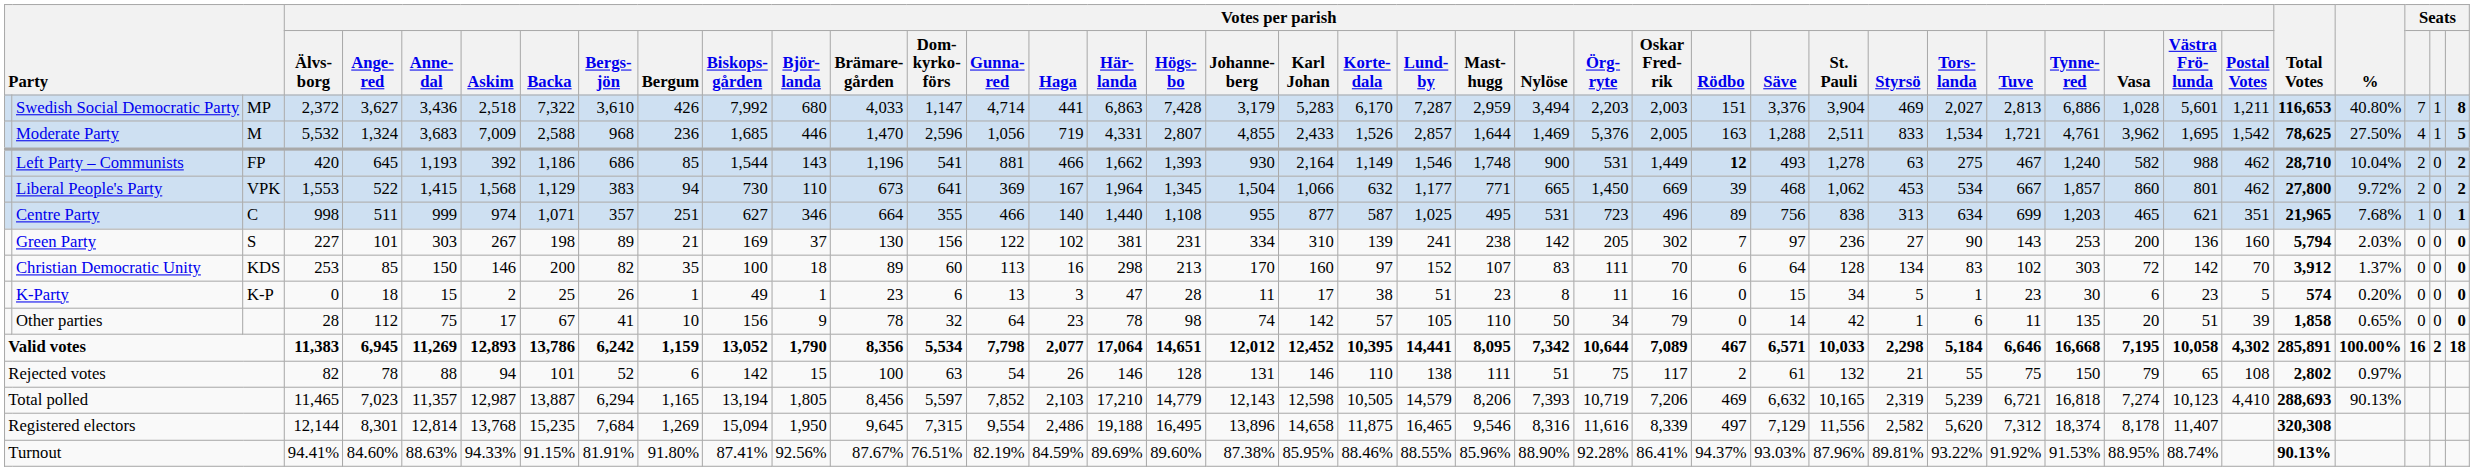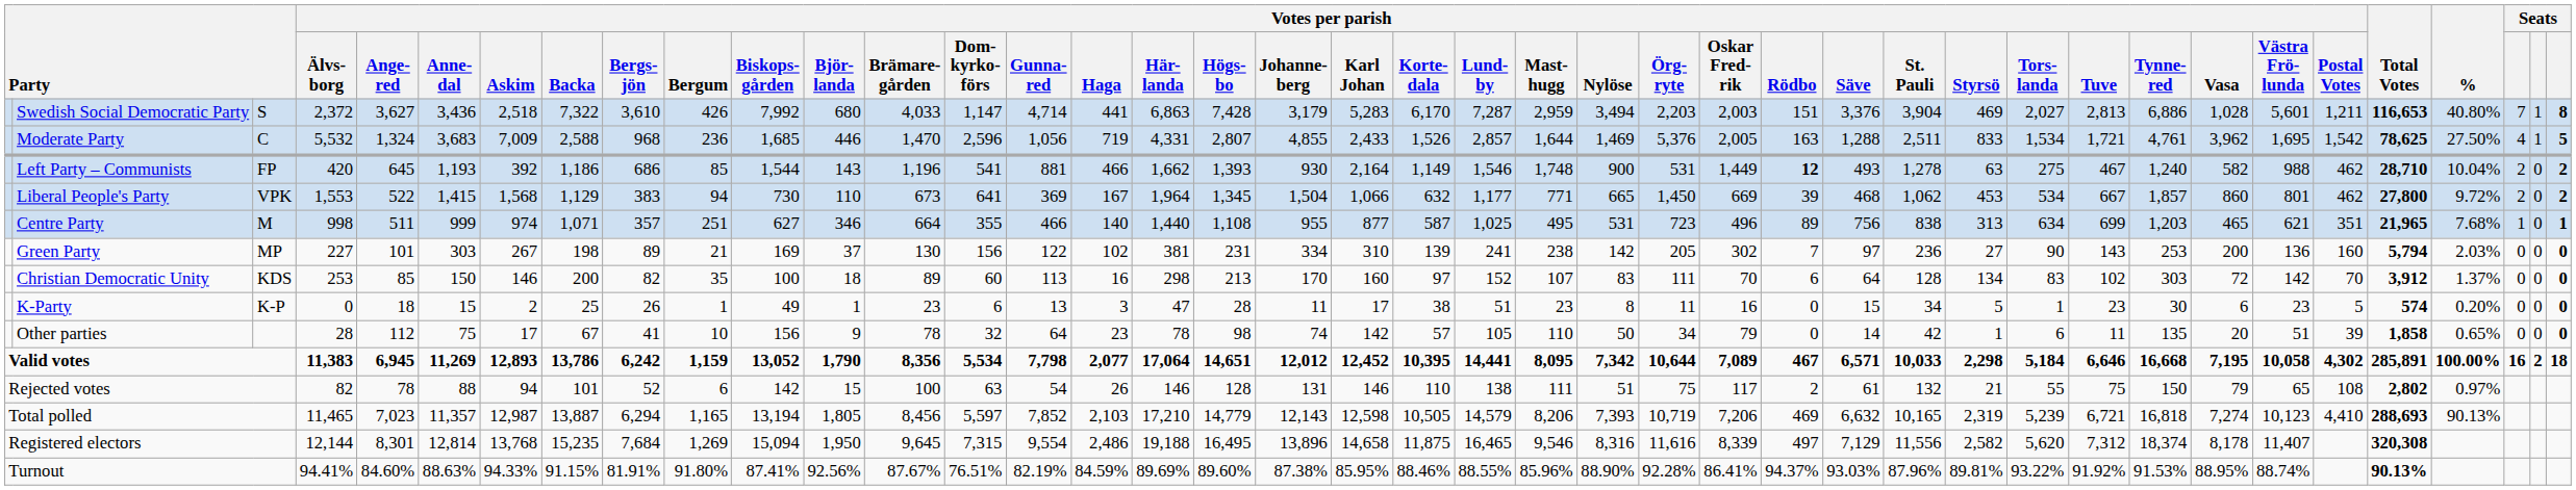 <table class="wikitable" border="1" style="text-align:right;">
 <tr>
 <th style="text-align:left;" valign=bottom rowspan=2 colspan=3>Party</th>
 <th colspan=33>Votes per parish</th>
 <th align=center valign=bottom rowspan=2 width="50">Total Votes</th>
 <th align=center valign=bottom rowspan=2 width="50">%</th>
 <th colspan=3>Seats</th>
 </tr>
 <tr>
 <th align=center valign=bottom width="50">Älvs- borg</th>
 <th align=center valign=bottom width="50"><a href='#'>Ange- red</a></th>
 <th align=center valign=bottom width="50"><a href='#'>Anne- dal</a></th>
 <th align=center valign=bottom width="50"><a href='#'>Askim</a></th>
 <th align=center valign=bottom width="50"><a href='#'>Backa</a></th>
 <th align=center valign=bottom width="50"><a href='#'>Bergs- jön</a></th>
 <th align=center valign=bottom width="50">Bergum</th>
 <th align=center valign=bottom width="50"><a href='#'>Biskops- gården</a></th>
 <th align=center valign=bottom width="50"><a href='#'>Björ- landa</a></th>
 <th align=center valign=bottom width="50">Brämare- gården</th>
 <th align=center valign=bottom width="50">Dom- kyrko- förs</th>
 <th align=center valign=bottom width="50"><a href='#'>Gunna- red</a></th>
 <th align=center valign=bottom width="50"><a href='#'>Haga</a></th>
 <th align=center valign=bottom width="50"><a href='#'>Här- landa</a></th>
 <th align=center valign=bottom width="50"><a href='#'>Högs- bo</a></th>
 <th align=center valign=bottom width="50">Johanne- berg</th>
 <th align=center valign=bottom width="50">Karl Johan</th>
 <th align=center valign=bottom width="50"><a href='#'>Korte- dala</a></th>
 <th align=center valign=bottom width="50"><a href='#'>Lund- by</a></th>
 <th align=center valign=bottom width="50">Mast- hugg</th>
 <th align=center valign=bottom width="50">Nylöse</th>
 <th align=center valign=bottom width="50"><a href='#'>Örg- ryte</a></th>
 <th align=center valign=bottom width="50">Oskar Fred- rik</th>
 <th align=center valign=bottom width="50"><a href='#'>Rödbo</a></th>
 <th align=center valign=bottom width="50"><a href='#'>Säve</a></th>
 <th align=center valign=bottom width="50">St. Pauli</th>
 <th align=center valign=bottom width="50"><a href='#'>Styrsö</a></th>
 <th align=center valign=bottom width="50"><a href='#'>Tors- landa</a></th>
 <th align=center valign=bottom width="50"><a href='#'>Tuve</a></th>
 <th align=center valign=bottom width="50"><a href='#'>Tynne- red</a></th>
 <th align=center valign=bottom width="50">Vasa</th>
 <th align=center valign=bottom width="50"><a href='#'>Västra Frö- lunda</a></th>
 <th align=center valign=bottom width="50"><a href='#'>Postal Votes</a></th>
 <th align=center valign=bottom width="20"><small></small></th>
 <th align=center valign=bottom width="20"><small><a href='#'></a></small></th>
 <th align=center valign=bottom width="20"><small></small></th>
 </tr>
 <tr style="background:#CEE0F2;">
 <td></td>
 <td align=left style="white-space: nowrap;"><a href='#'>Swedish Social Democratic Party</a></td>
-<td align=left>MP</td>
+<td align=left>S</td>
 <td>2,372</td>
 <td>3,627</td>
 <td>3,436</td>
 <td>2,518</td>
 <td>7,322</td>
 <td>3,610</td>
 <td>426</td>
 <td>7,992</td>
 <td>680</td>
 <td>4,033</td>
 <td>1,147</td>
 <td>4,714</td>
 <td>441</td>
 <td>6,863</td>
 <td>7,428</td>
 <td>3,179</td>
 <td>5,283</td>
 <td>6,170</td>
 <td>7,287</td>
 <td>2,959</td>
 <td>3,494</td>
 <td>2,203</td>
 <td>2,003</td>
 <td>151</td>
 <td>3,376</td>
 <td>3,904</td>
 <td>469</td>
 <td>2,027</td>
 <td>2,813</td>
 <td>6,886</td>
 <td>1,028</td>
 <td>5,601</td>
 <td>1,211</td>
 <td><strong>116,653</strong></td>
 <td>40.80%</td>
 <td>7</td>
 <td>1</td>
 <td><strong>8</strong></td>
 </tr>
 <tr style="background:#CEE0F2;">
 <td></td>
 <td align=left><a href='#'>Moderate Party</a></td>
-<td align=left>M</td>
+<td align=left>C</td>
 <td>5,532</td>
 <td>1,324</td>
 <td>3,683</td>
 <td>7,009</td>
 <td>2,588</td>
 <td>968</td>
 <td>236</td>
 <td>1,685</td>
 <td>446</td>
 <td>1,470</td>
 <td>2,596</td>
 <td>1,056</td>
 <td>719</td>
 <td>4,331</td>
 <td>2,807</td>
 <td>4,855</td>
 <td>2,433</td>
 <td>1,526</td>
 <td>2,857</td>
 <td>1,644</td>
 <td>1,469</td>
 <td>5,376</td>
 <td>2,005</td>
 <td>163</td>
 <td>1,288</td>
 <td>2,511</td>
 <td>833</td>
 <td>1,534</td>
 <td>1,721</td>
 <td>4,761</td>
 <td>3,962</td>
 <td>1,695</td>
 <td>1,542</td>
 <td><strong>78,625</strong></td>
 <td>27.50%</td>
 <td>4</td>
 <td>1</td>
 <td><strong>5</strong></td>
 </tr>
 <tr style="background:#CEE0F2; border-top:3px solid darkgray;">
 <td></td>
 <td align=left><a href='#'>Left Party – Communists</a></td>
 <td align=left>FP</td>
 <td>420</td>
 <td>645</td>
 <td>1,193</td>
 <td>392</td>
 <td>1,186</td>
 <td>686</td>
 <td>85</td>
 <td>1,544</td>
 <td>143</td>
 <td>1,196</td>
 <td>541</td>
 <td>881</td>
 <td>466</td>
 <td>1,662</td>
 <td>1,393</td>
 <td>930</td>
 <td>2,164</td>
 <td>1,149</td>
 <td>1,546</td>
 <td>1,748</td>
 <td>900</td>
 <td>531</td>
 <td>1,449</td>
 <td><strong>12</strong></td>
 <td>493</td>
 <td>1,278</td>
 <td>63</td>
 <td>275</td>
 <td>467</td>
 <td>1,240</td>
 <td>582</td>
 <td>988</td>
 <td>462</td>
 <td><strong>28,710</strong></td>
 <td>10.04%</td>
 <td>2</td>
 <td>0</td>
 <td><strong>2</strong></td>
 </tr>
 <tr style="background:#CEE0F2;">
 <td></td>
 <td align=left><a href='#'>Liberal People's Party</a></td>
 <td align=left>VPK</td>
 <td>1,553</td>
 <td>522</td>
 <td>1,415</td>
 <td>1,568</td>
 <td>1,129</td>
 <td>383</td>
 <td>94</td>
 <td>730</td>
 <td>110</td>
 <td>673</td>
 <td>641</td>
 <td>369</td>
 <td>167</td>
 <td>1,964</td>
 <td>1,345</td>
 <td>1,504</td>
 <td>1,066</td>
 <td>632</td>
 <td>1,177</td>
 <td>771</td>
 <td>665</td>
 <td>1,450</td>
 <td>669</td>
 <td>39</td>
 <td>468</td>
 <td>1,062</td>
 <td>453</td>
 <td>534</td>
 <td>667</td>
 <td>1,857</td>
 <td>860</td>
 <td>801</td>
 <td>462</td>
 <td><strong>27,800</strong></td>
 <td>9.72%</td>
 <td>2</td>
 <td>0</td>
 <td><strong>2</strong></td>
 </tr>
 <tr style="background:#CEE0F2;">
 <td></td>
 <td align=left><a href='#'>Centre Party</a></td>
-<td align=left>C</td>
+<td align=left>M</td>
 <td>998</td>
 <td>511</td>
 <td>999</td>
 <td>974</td>
 <td>1,071</td>
 <td>357</td>
 <td>251</td>
 <td>627</td>
 <td>346</td>
 <td>664</td>
 <td>355</td>
 <td>466</td>
 <td>140</td>
 <td>1,440</td>
 <td>1,108</td>
 <td>955</td>
 <td>877</td>
 <td>587</td>
 <td>1,025</td>
 <td>495</td>
 <td>531</td>
 <td>723</td>
 <td>496</td>
 <td>89</td>
 <td>756</td>
 <td>838</td>
 <td>313</td>
 <td>634</td>
 <td>699</td>
 <td>1,203</td>
 <td>465</td>
 <td>621</td>
 <td>351</td>
 <td><strong>21,965</strong></td>
 <td>7.68%</td>
 <td>1</td>
 <td>0</td>
 <td><strong>1</strong></td>
 </tr>
 <tr>
 <td></td>
 <td align=left><a href='#'>Green Party</a></td>
-<td align=left>S</td>
+<td align=left>MP</td>
 <td>227</td>
 <td>101</td>
 <td>303</td>
 <td>267</td>
 <td>198</td>
 <td>89</td>
 <td>21</td>
 <td>169</td>
 <td>37</td>
 <td>130</td>
 <td>156</td>
 <td>122</td>
 <td>102</td>
 <td>381</td>
 <td>231</td>
 <td>334</td>
 <td>310</td>
 <td>139</td>
 <td>241</td>
 <td>238</td>
 <td>142</td>
 <td>205</td>
 <td>302</td>
 <td>7</td>
 <td>97</td>
 <td>236</td>
 <td>27</td>
 <td>90</td>
 <td>143</td>
 <td>253</td>
 <td>200</td>
 <td>136</td>
 <td>160</td>
 <td><strong>5,794</strong></td>
 <td>2.03%</td>
 <td>0</td>
 <td>0</td>
 <td><strong>0</strong></td>
 </tr>
 <tr>
 <td></td>
 <td align=left><a href='#'>Christian Democratic Unity</a></td>
 <td align=left>KDS</td>
 <td>253</td>
 <td>85</td>
 <td>150</td>
 <td>146</td>
 <td>200</td>
 <td>82</td>
 <td>35</td>
 <td>100</td>
 <td>18</td>
 <td>89</td>
 <td>60</td>
 <td>113</td>
 <td>16</td>
 <td>298</td>
 <td>213</td>
 <td>170</td>
 <td>160</td>
 <td>97</td>
 <td>152</td>
 <td>107</td>
 <td>83</td>
 <td>111</td>
 <td>70</td>
 <td>6</td>
 <td>64</td>
 <td>128</td>
 <td>134</td>
 <td>83</td>
 <td>102</td>
 <td>303</td>
 <td>72</td>
 <td>142</td>
 <td>70</td>
 <td><strong>3,912</strong></td>
 <td>1.37%</td>
 <td>0</td>
 <td>0</td>
 <td><strong>0</strong></td>
 </tr>
 <tr>
 <td></td>
 <td align=left><a href='#'>K-Party</a></td>
 <td align=left>K-P</td>
 <td>0</td>
 <td>18</td>
 <td>15</td>
 <td>2</td>
 <td>25</td>
 <td>26</td>
 <td>1</td>
 <td>49</td>
 <td>1</td>
 <td>23</td>
 <td>6</td>
 <td>13</td>
 <td>3</td>
 <td>47</td>
 <td>28</td>
 <td>11</td>
 <td>17</td>
 <td>38</td>
 <td>51</td>
 <td>23</td>
 <td>8</td>
 <td>11</td>
 <td>16</td>
 <td>0</td>
 <td>15</td>
 <td>34</td>
 <td>5</td>
 <td>1</td>
 <td>23</td>
 <td>30</td>
 <td>6</td>
 <td>23</td>
 <td>5</td>
 <td><strong>574</strong></td>
 <td>0.20%</td>
 <td>0</td>
 <td>0</td>
 <td><strong>0</strong></td>
 </tr>
 <tr>
 <td></td>
 <td align=left>Other parties</td>
 <td></td>
 <td>28</td>
 <td>112</td>
 <td>75</td>
 <td>17</td>
 <td>67</td>
 <td>41</td>
 <td>10</td>
 <td>156</td>
 <td>9</td>
 <td>78</td>
 <td>32</td>
 <td>64</td>
 <td>23</td>
 <td>78</td>
 <td>98</td>
 <td>74</td>
 <td>142</td>
 <td>57</td>
 <td>105</td>
 <td>110</td>
 <td>50</td>
 <td>34</td>
 <td>79</td>
 <td>0</td>
 <td>14</td>
 <td>42</td>
 <td>1</td>
 <td>6</td>
 <td>11</td>
 <td>135</td>
 <td>20</td>
 <td>51</td>
 <td>39</td>
 <td><strong>1,858</strong></td>
 <td>0.65%</td>
 <td>0</td>
 <td>0</td>
 <td><strong>0</strong></td>
 </tr>
 <tr style="font-weight:bold">
 <td align=left colspan=3>Valid votes</td>
 <td>11,383</td>
 <td>6,945</td>
 <td>11,269</td>
 <td>12,893</td>
 <td>13,786</td>
 <td>6,242</td>
 <td>1,159</td>
 <td>13,052</td>
 <td>1,790</td>
 <td>8,356</td>
 <td>5,534</td>
 <td>7,798</td>
 <td>2,077</td>
 <td>17,064</td>
 <td>14,651</td>
 <td>12,012</td>
 <td>12,452</td>
 <td>10,395</td>
 <td>14,441</td>
 <td>8,095</td>
 <td>7,342</td>
 <td>10,644</td>
 <td>7,089</td>
 <td>467</td>
 <td>6,571</td>
 <td>10,033</td>
 <td>2,298</td>
 <td>5,184</td>
 <td>6,646</td>
 <td>16,668</td>
 <td>7,195</td>
 <td>10,058</td>
 <td>4,302</td>
 <td>285,891</td>
 <td>100.00%</td>
 <td>16</td>
 <td>2</td>
 <td>18</td>
 </tr>
 <tr>
 <td align=left colspan=3>Rejected votes</td>
 <td>82</td>
 <td>78</td>
 <td>88</td>
 <td>94</td>
 <td>101</td>
 <td>52</td>
 <td>6</td>
 <td>142</td>
 <td>15</td>
 <td>100</td>
 <td>63</td>
 <td>54</td>
 <td>26</td>
 <td>146</td>
 <td>128</td>
 <td>131</td>
 <td>146</td>
 <td>110</td>
 <td>138</td>
 <td>111</td>
 <td>51</td>
 <td>75</td>
 <td>117</td>
 <td>2</td>
 <td>61</td>
 <td>132</td>
 <td>21</td>
 <td>55</td>
 <td>75</td>
 <td>150</td>
 <td>79</td>
 <td>65</td>
 <td>108</td>
 <td><strong>2,802</strong></td>
 <td>0.97%</td>
 <td></td>
 <td></td>
 <td></td>
 </tr>
 <tr>
 <td align=left colspan=3>Total polled</td>
 <td>11,465</td>
 <td>7,023</td>
 <td>11,357</td>
 <td>12,987</td>
 <td>13,887</td>
 <td>6,294</td>
 <td>1,165</td>
 <td>13,194</td>
 <td>1,805</td>
 <td>8,456</td>
 <td>5,597</td>
 <td>7,852</td>
 <td>2,103</td>
 <td>17,210</td>
 <td>14,779</td>
 <td>12,143</td>
 <td>12,598</td>
 <td>10,505</td>
 <td>14,579</td>
 <td>8,206</td>
 <td>7,393</td>
 <td>10,719</td>
 <td>7,206</td>
 <td>469</td>
 <td>6,632</td>
 <td>10,165</td>
 <td>2,319</td>
 <td>5,239</td>
 <td>6,721</td>
 <td>16,818</td>
 <td>7,274</td>
 <td>10,123</td>
 <td>4,410</td>
 <td><strong>288,693</strong></td>
 <td>90.13%</td>
 <td></td>
 <td></td>
 <td></td>
 </tr>
 <tr>
 <td align=left colspan=3>Registered electors</td>
 <td>12,144</td>
 <td>8,301</td>
 <td>12,814</td>
 <td>13,768</td>
 <td>15,235</td>
 <td>7,684</td>
 <td>1,269</td>
 <td>15,094</td>
 <td>1,950</td>
 <td>9,645</td>
 <td>7,315</td>
 <td>9,554</td>
 <td>2,486</td>
 <td>19,188</td>
 <td>16,495</td>
 <td>13,896</td>
 <td>14,658</td>
 <td>11,875</td>
 <td>16,465</td>
 <td>9,546</td>
 <td>8,316</td>
 <td>11,616</td>
 <td>8,339</td>
 <td>497</td>
 <td>7,129</td>
 <td>11,556</td>
 <td>2,582</td>
 <td>5,620</td>
 <td>7,312</td>
 <td>18,374</td>
 <td>8,178</td>
 <td>11,407</td>
 <td></td>
 <td><strong>320,308</strong></td>
 <td></td>
 <td></td>
 <td></td>
 <td></td>
 </tr>
 <tr>
 <td align=left colspan=3>Turnout</td>
 <td>94.41%</td>
 <td>84.60%</td>
 <td>88.63%</td>
 <td>94.33%</td>
 <td>91.15%</td>
 <td>81.91%</td>
 <td>91.80%</td>
 <td>87.41%</td>
 <td>92.56%</td>
 <td>87.67%</td>
 <td>76.51%</td>
 <td>82.19%</td>
 <td>84.59%</td>
 <td>89.69%</td>
 <td>89.60%</td>
 <td>87.38%</td>
 <td>85.95%</td>
 <td>88.46%</td>
 <td>88.55%</td>
 <td>85.96%</td>
 <td>88.90%</td>
 <td>92.28%</td>
 <td>86.41%</td>
 <td>94.37%</td>
 <td>93.03%</td>
 <td>87.96%</td>
 <td>89.81%</td>
 <td>93.22%</td>
 <td>91.92%</td>
 <td>91.53%</td>
 <td>88.95%</td>
 <td>88.74%</td>
 <td></td>
 <td><strong>90.13%</strong></td>
 <td></td>
 <td></td>
 <td></td>
 <td></td>
 </tr>
 </table>
